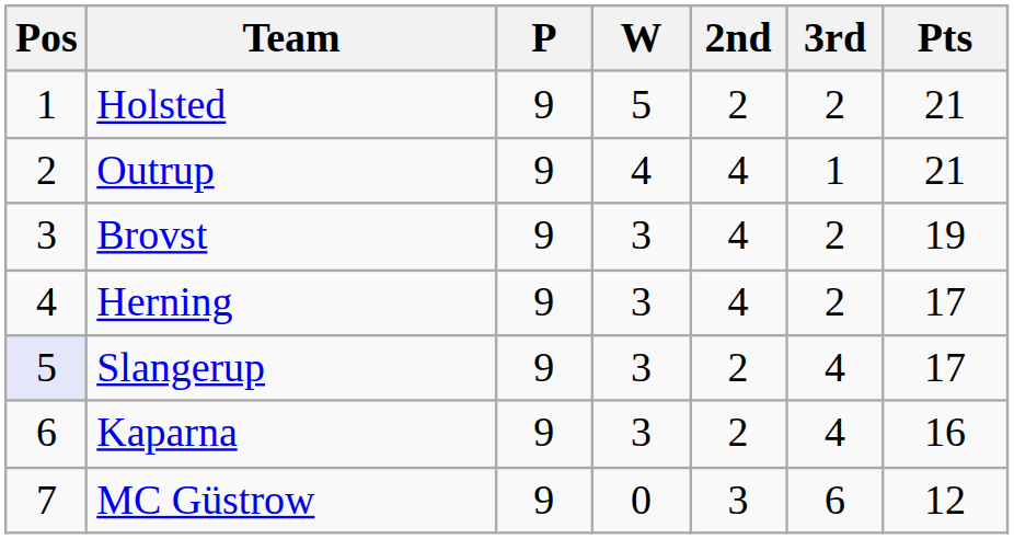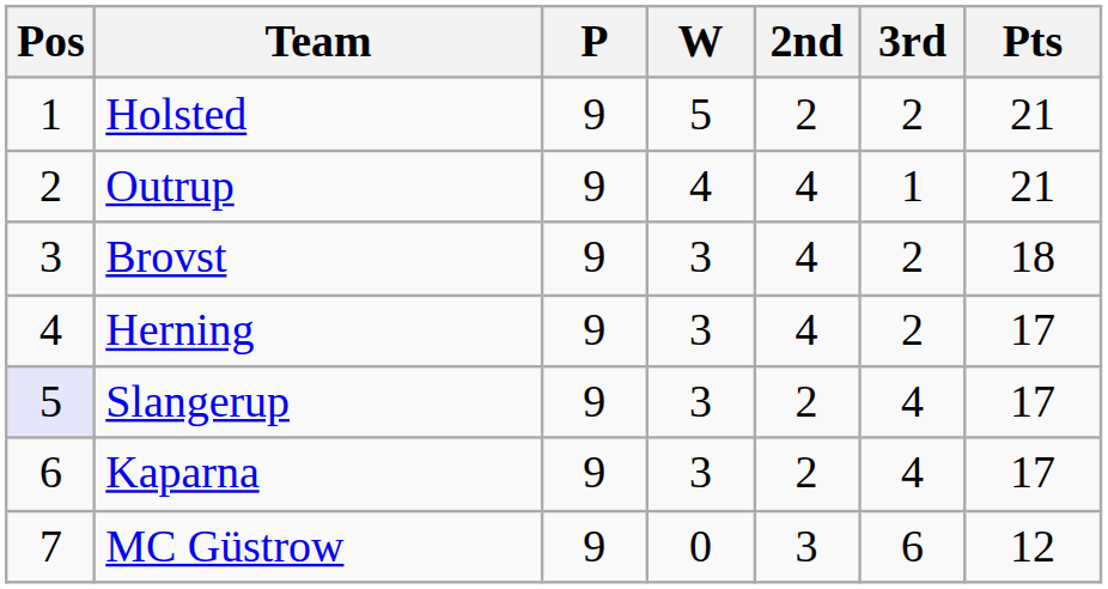 <table class="wikitable" style="font-size: 100%">
 <tr>
 <th width=20>Pos</th>
 <th width=150>Team</th>
 <th width=30>P</th>
 <th width=30>W</th>
 <th width=30>2nd</th>
 <th width=30>3rd</th>
 <th width=40>Pts</th>
 </tr>
 <tr align=center>
 <td>1</td>
 <td align="left"><a href='#'>Holsted</a></td>
 <td>9</td>
 <td>5</td>
 <td>2</td>
 <td>2</td>
 <td>21</td>
 </tr>
 <tr align=center>
 <td>2</td>
 <td align="left"><a href='#'>Outrup</a></td>
 <td>9</td>
 <td>4</td>
 <td>4</td>
 <td>1</td>
 <td>21</td>
 </tr>
 <tr align=center>
 <td>3</td>
 <td align="left"><a href='#'>Brovst</a></td>
 <td>9</td>
 <td>3</td>
 <td>4</td>
 <td>2</td>
-<td>19</td>
+<td>18</td>
 </tr>
 <tr align=center>
 <td>4</td>
 <td align="left"><a href='#'>Herning</a></td>
 <td>9</td>
 <td>3</td>
 <td>4</td>
 <td>2</td>
 <td>17</td>
 </tr>
 <tr align=center>
 <td style="background: lavender;">5</td>
 <td align="left"><a href='#'>Slangerup</a></td>
 <td>9</td>
 <td>3</td>
 <td>2</td>
 <td>4</td>
 <td>17</td>
 </tr>
 <tr align=center>
 <td>6</td>
 <td align="left"> <a href='#'>Kaparna</a></td>
 <td>9</td>
 <td>3</td>
 <td>2</td>
 <td>4</td>
-<td>16</td>
+<td>17</td>
 </tr>
 <tr align=center>
 <td>7</td>
 <td align="left"> <a href='#'>MC Güstrow</a></td>
 <td>9</td>
 <td>0</td>
 <td>3</td>
 <td>6</td>
 <td>12</td>
 </tr>
 </table>
